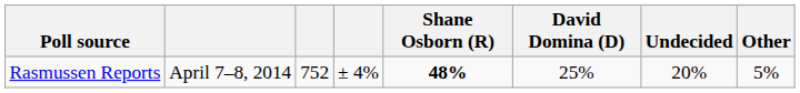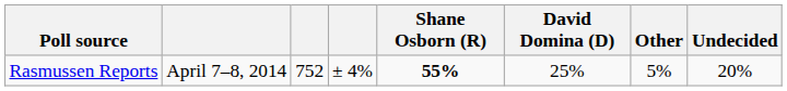 <table class="wikitable" style="text-align:center">
 <tr valign= bottom>
 <th>Poll source</th>
 <th></th>
 <th></th>
 <th></th>
 <th style="width:100px;">Shane<br>Osborn (R)</th>
 <th style="width:100px;">David<br>Domina (D)</th>
+<th>Other</th>
 <th>Undecided</th>
-<th>Other</th>
 </tr>
 <tr>
 <td align=left><a href='#'>Rasmussen Reports</a></td>
 <td>April 7–8, 2014</td>
 <td>752</td>
 <td>± 4%</td>
-<td><strong>48%</strong></td>
+<td><strong>55%</strong></td>
 <td>25%</td>
+<td>5%</td>
 <td>20%</td>
-<td>5%</td>
 </tr>
 </table>
